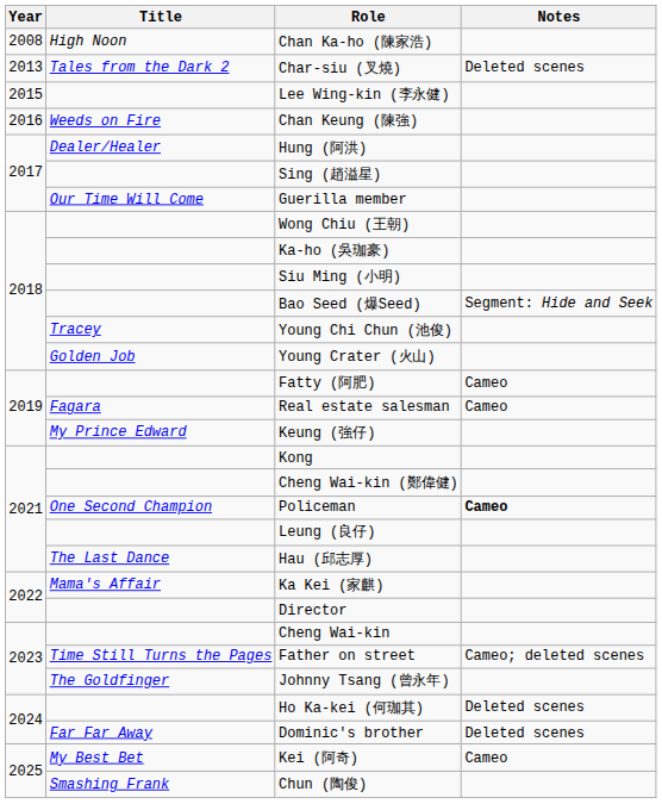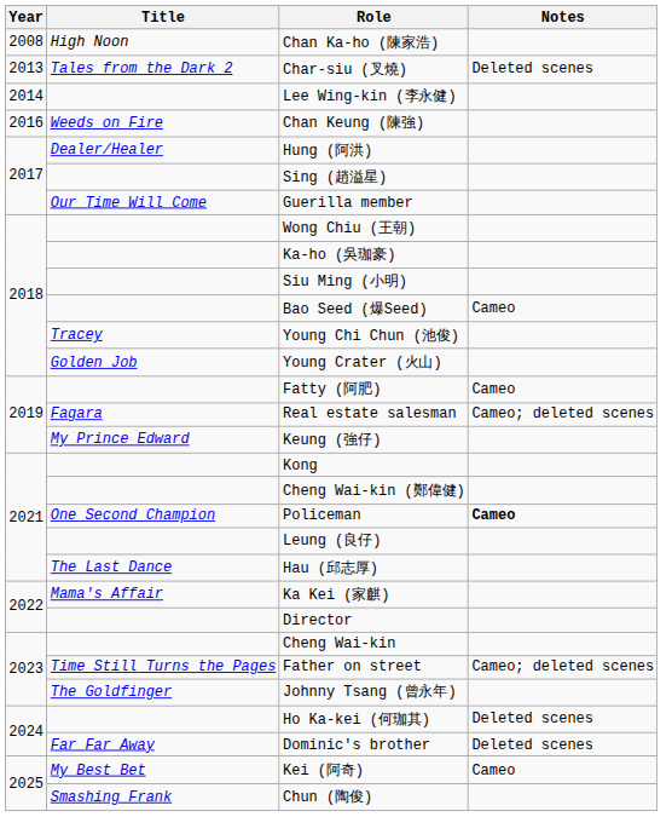 <table class="wikitable">
 <tr>
 <th>Year</th>
 <th>Title</th>
 <th>Role</th>
 <th>Notes</th>
 </tr>
 <tr>
 <td>2008</td>
 <td><em>High Noon</em></td>
 <td>Chan Ka-ho (陳家浩)</td>
 <td></td>
 </tr>
 <tr>
 <td>2013</td>
 <td><em><a href='#'>Tales from the Dark 2</a></em></td>
 <td>Char-siu (叉燒)</td>
 <td>Deleted scenes</td>
 </tr>
 <tr>
-<td>2015</td>
+<td>2014</td>
 <td><em></em></td>
 <td>Lee Wing-kin (李永健)</td>
 <td></td>
 </tr>
 <tr>
 <td>2016</td>
 <td><em><a href='#'>Weeds on Fire</a></em></td>
 <td>Chan Keung (陳強)</td>
 <td></td>
 </tr>
 <tr>
 <td rowspan="3">2017</td>
 <td><em><a href='#'>Dealer/Healer</a></em></td>
 <td>Hung (阿洪)</td>
 <td></td>
 </tr>
 <tr>
 <td><em></em></td>
 <td>Sing (趙溢星)</td>
 <td></td>
 </tr>
 <tr>
 <td><em><a href='#'>Our Time Will Come</a></em></td>
 <td>Guerilla member</td>
 <td></td>
 </tr>
 <tr>
 <td rowspan="6">2018</td>
 <td><em></em></td>
 <td>Wong Chiu (王朝)</td>
 <td></td>
 </tr>
 <tr>
 <td><em></em></td>
 <td>Ka-ho (吳珈豪)</td>
 <td></td>
 </tr>
 <tr>
 <td><em></em></td>
 <td>Siu Ming (小明)</td>
 <td></td>
 </tr>
 <tr>
 <td><em></em></td>
 <td>Bao Seed (爆Seed)</td>
-<td>Segment: <em>Hide and Seek</em></td>
+<td>Cameo</td>
 </tr>
 <tr>
 <td><em><a href='#'>Tracey</a></em></td>
 <td>Young Chi Chun (池俊)</td>
 <td></td>
 </tr>
 <tr>
 <td><em><a href='#'>Golden Job</a></em></td>
 <td>Young Crater (火山)</td>
 <td></td>
 </tr>
 <tr>
 <td rowspan="3">2019</td>
 <td><em></em></td>
 <td>Fatty (阿肥)</td>
 <td>Cameo</td>
 </tr>
 <tr>
 <td><em><a href='#'>Fagara</a></em></td>
 <td>Real estate salesman</td>
-<td>Cameo</td>
+<td>Cameo; deleted scenes</td>
 </tr>
 <tr>
 <td><em><a href='#'>My Prince Edward</a></em></td>
 <td>Keung (強仔)</td>
 <td></td>
 </tr>
 <tr>
 <td rowspan="5">2021</td>
 <td><em></em></td>
 <td>Kong</td>
 <td></td>
 </tr>
 <tr>
 <td><em></em></td>
 <td>Cheng Wai-kin (鄭偉健)</td>
 <td></td>
 </tr>
 <tr>
 <td><em><a href='#'>One Second Champion</a></em></td>
 <td>Policeman</td>
 <td><strong>Cameo</strong></td>
 </tr>
 <tr>
 <td><em></em></td>
 <td>Leung (良仔)</td>
 <td></td>
 </tr>
 <tr>
 <td><em><a href='#'>The Last Dance</a></em></td>
 <td>Hau (邱志厚)</td>
 <td></td>
 </tr>
 <tr>
 <td rowspan="2">2022</td>
 <td><em><a href='#'>Mama's Affair</a></em></td>
 <td>Ka Kei (家麒)</td>
 <td></td>
 </tr>
 <tr>
 <td><em></em></td>
 <td>Director</td>
 <td></td>
 </tr>
 <tr>
 <td rowspan="3">2023</td>
 <td><em></em></td>
 <td>Cheng Wai-kin</td>
 <td></td>
 </tr>
 <tr>
 <td><em><a href='#'>Time Still Turns the Pages</a></em></td>
 <td>Father on street</td>
 <td>Cameo; deleted scenes</td>
 </tr>
 <tr>
 <td><em><a href='#'>The Goldfinger</a></em></td>
 <td>Johnny Tsang (曾永年)</td>
 <td></td>
 </tr>
 <tr>
 <td rowspan="2">2024</td>
 <td><em></em></td>
 <td>Ho Ka-kei (何珈其)</td>
 <td>Deleted scenes</td>
 </tr>
 <tr>
 <td><em><a href='#'>Far Far Away</a></em></td>
 <td>Dominic's brother</td>
 <td>Deleted scenes</td>
 </tr>
 <tr>
 <td rowspan="2">2025</td>
 <td><em><a href='#'>My Best Bet</a></em></td>
 <td>Kei (阿奇)</td>
 <td>Cameo</td>
 </tr>
 <tr>
 <td><em><a href='#'>Smashing Frank</a></em></td>
 <td>Chun (陶俊)</td>
 <td></td>
 </tr>
 </table>
